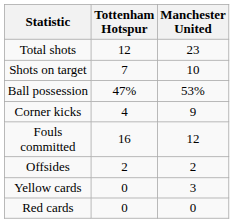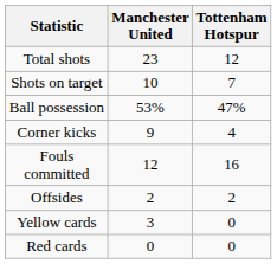 <table class="wikitable" style="text-align:center">
 <tr>
 <th width=100>Statistic</th>
+<th width=70>Manchester United</th>
 <th width=70>Tottenham Hotspur</th>
-<th width=70>Manchester United</th>
 </tr>
 <tr>
 <td>Total shots</td>
+<td>23</td>
 <td>12</td>
-<td>23</td>
 </tr>
 <tr>
 <td>Shots on target</td>
+<td>10</td>
 <td>7</td>
-<td>10</td>
 </tr>
 <tr>
 <td>Ball possession</td>
+<td>53%</td>
 <td>47%</td>
-<td>53%</td>
 </tr>
 <tr>
 <td>Corner kicks</td>
+<td>9</td>
 <td>4</td>
-<td>9</td>
 </tr>
 <tr>
 <td>Fouls committed</td>
+<td>12</td>
 <td>16</td>
-<td>12</td>
 </tr>
 <tr>
 <td>Offsides</td>
 <td>2</td>
 <td>2</td>
 </tr>
 <tr>
 <td>Yellow cards</td>
+<td>3</td>
 <td>0</td>
-<td>3</td>
 </tr>
 <tr>
 <td>Red cards</td>
 <td>0</td>
 <td>0</td>
 </tr>
 </table>
